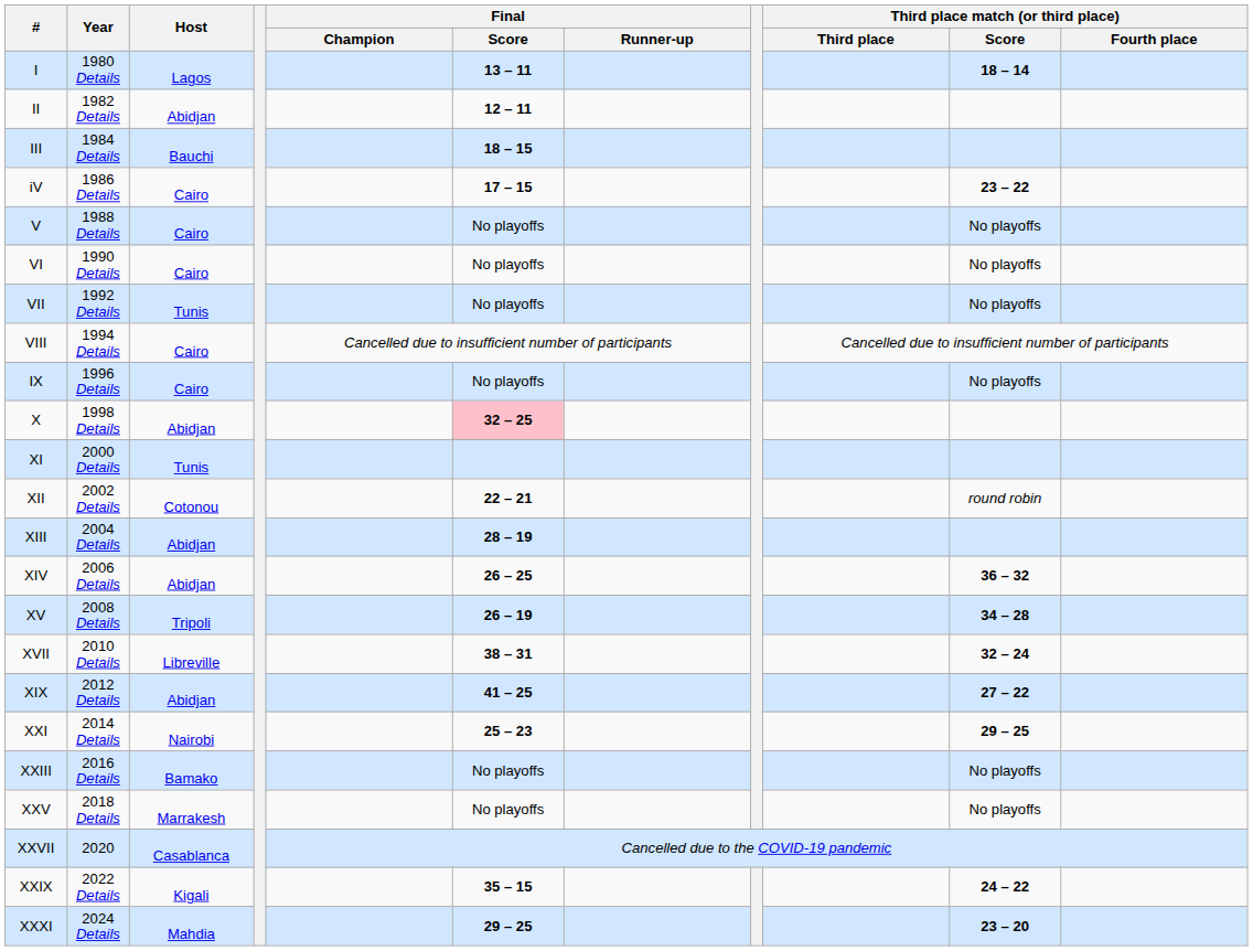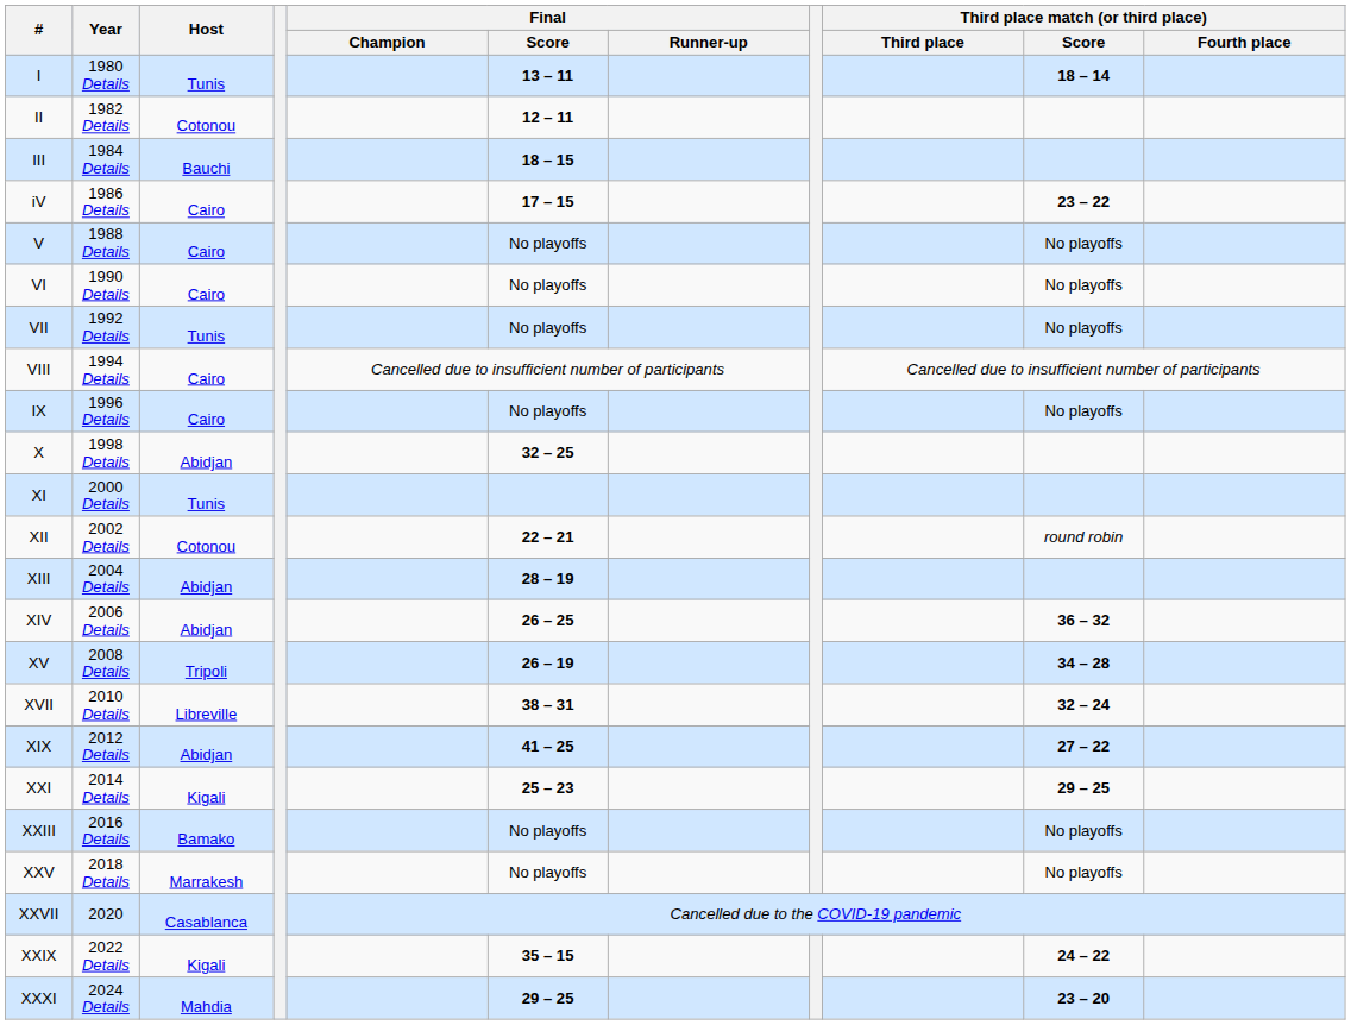 <table class="wikitable" style="font-size:90%; width: 98%; text-align: center;">
 <tr bgcolor=#C1D8FF>
 <th rowspan=2 width=5%>#</th>
 <th rowspan=2 width=5%>Year</th>
 <th rowspan=2 width=10%>Host</th>
 <th width=1% rowspan=25 bgcolor=ffffff></th>
 <th colspan=3>Final</th>
 <th width=1% rowspan=22 bgcolor=ffffff></th>
 <th colspan=3>Third place match (or third place)</th>
 </tr>
 <tr bgcolor=#EFEFEF>
 <th width=15%>Champion</th>
 <th width=9%>Score</th>
 <th width=15%>Runner-up</th>
 <th width=15%>Third place</th>
 <th width=9%>Score</th>
 <th width=15%>Fourth place</th>
 </tr>
 <tr bgcolor=#D0E7FF>
 <td>I</td>
 <td>1980<br><em><a href='#'>Details</a></em></td>
-<td><br><a href='#'>Lagos</a></td>
+<td><br><a href='#'>Tunis</a></td>
 <td><strong></strong></td>
 <td><strong>13 – 11</strong></td>
 <td></td>
 <td></td>
 <td><strong>18 – 14</strong></td>
 <td></td>
 </tr>
 <tr>
 <td>II</td>
 <td>1982<br><em><a href='#'>Details</a></em></td>
-<td><br><a href='#'>Abidjan</a></td>
+<td><br><a href='#'>Cotonou</a></td>
 <td><strong></strong></td>
 <td><strong>12 – 11</strong></td>
 <td></td>
 <td></td>
 <td></td>
 <td></td>
 </tr>
 <tr bgcolor=#D0E7FF>
 <td>III</td>
 <td>1984<br><em><a href='#'>Details</a></em></td>
 <td><br><a href='#'>Bauchi</a></td>
 <td><strong></strong></td>
 <td><strong>18 – 15</strong></td>
 <td></td>
 <td></td>
 <td></td>
 <td></td>
 </tr>
 <tr>
 <td>iV</td>
 <td>1986<br><em><a href='#'>Details</a></em></td>
 <td><br><a href='#'>Cairo</a></td>
 <td><strong></strong></td>
 <td><strong>17 – 15</strong></td>
 <td></td>
 <td></td>
 <td><strong>23 – 22</strong></td>
 <td></td>
 </tr>
 <tr bgcolor=#D0E7FF>
 <td>V</td>
 <td>1988<br><em><a href='#'>Details</a></em></td>
 <td><br><a href='#'>Cairo</a></td>
 <td><strong></strong></td>
 <td><span>No playoffs</span></td>
 <td></td>
 <td></td>
 <td><span>No playoffs</span></td>
 <td></td>
 </tr>
 <tr>
 <td>VI</td>
 <td>1990<br><em><a href='#'>Details</a></em></td>
 <td><br><a href='#'>Cairo</a></td>
 <td><strong></strong></td>
 <td><span>No playoffs</span></td>
 <td></td>
 <td></td>
 <td><span>No playoffs</span></td>
 <td></td>
 </tr>
 <tr bgcolor=#D0E7FF>
 <td>VII</td>
 <td>1992<br><em><a href='#'>Details</a></em></td>
 <td><br><a href='#'>Tunis</a></td>
 <td><strong></strong></td>
 <td><span>No playoffs</span></td>
 <td></td>
 <td></td>
 <td><span>No playoffs</span></td>
 <td></td>
 </tr>
 <tr>
 <td>VIII</td>
 <td>1994<br><em><a href='#'>Details</a></em></td>
 <td><br><a href='#'>Cairo</a></td>
 <td colspan=3><em>Cancelled due to insufficient number of participants</em></td>
 <td colspan=3><em>Cancelled due to insufficient number of participants</em></td>
 </tr>
 <tr bgcolor=#D0E7FF>
 <td>IX</td>
 <td>1996<br><em><a href='#'>Details</a></em></td>
 <td><br><a href='#'>Cairo</a></td>
 <td><strong></strong></td>
 <td><span>No playoffs</span></td>
 <td></td>
 <td></td>
 <td><span>No playoffs</span></td>
 <td></td>
 </tr>
 <tr>
 <td>X</td>
 <td>1998<br><em><a href='#'>Details</a></em></td>
 <td><br><a href='#'>Abidjan</a></td>
 <td><strong></strong></td>
-<td style="background: pink;"><strong>32 – 25</strong></td>
+<td><strong>32 – 25</strong></td>
 <td></td>
 <td></td>
 <td></td>
 <td></td>
 </tr>
 <tr bgcolor=#D0E7FF>
 <td>XI</td>
 <td>2000<br><em><a href='#'>Details</a></em></td>
 <td><br><a href='#'>Tunis</a></td>
 <td><strong></strong></td>
 <td></td>
 <td></td>
 <td></td>
 <td></td>
 <td></td>
 </tr>
 <tr>
 <td>XII</td>
 <td>2002<br><em><a href='#'>Details</a></em></td>
 <td><br><a href='#'>Cotonou</a></td>
 <td><strong></strong></td>
 <td><strong>22 – 21</strong></td>
 <td></td>
 <td></td>
 <td><em>round robin</em></td>
 <td></td>
 </tr>
 <tr bgcolor=#D0E7FF>
 <td>XIII</td>
 <td>2004<br><em><a href='#'>Details</a></em></td>
 <td><br><a href='#'>Abidjan</a></td>
 <td><strong></strong></td>
 <td><strong>28 – 19</strong></td>
 <td></td>
 <td></td>
 <td></td>
 <td></td>
 </tr>
 <tr>
 <td>XIV</td>
 <td>2006<br><em><a href='#'>Details</a></em></td>
 <td><br><a href='#'>Abidjan</a></td>
 <td><strong></strong></td>
 <td><strong>26 – 25</strong></td>
 <td></td>
 <td></td>
 <td><strong>36 – 32</strong></td>
 <td></td>
 </tr>
 <tr bgcolor=#D0E7FF>
 <td>XV</td>
 <td>2008<br><em><a href='#'>Details</a></em></td>
 <td><br><a href='#'>Tripoli</a></td>
 <td><strong></strong></td>
 <td><strong>26 – 19</strong></td>
 <td></td>
 <td></td>
 <td><strong>34 – 28</strong></td>
 <td></td>
 </tr>
 <tr>
 <td>XVII</td>
 <td>2010<br><em><a href='#'>Details</a></em></td>
 <td><br><a href='#'>Libreville</a></td>
 <td><strong></strong></td>
 <td><strong>38 – 31</strong></td>
 <td></td>
 <td></td>
 <td><strong>32 – 24</strong></td>
 <td></td>
 </tr>
 <tr bgcolor=#D0E7FF>
 <td>XIX</td>
 <td>2012<br><em><a href='#'>Details</a></em></td>
 <td><br><a href='#'>Abidjan</a></td>
 <td><strong></strong></td>
 <td><strong>41 – 25</strong></td>
 <td></td>
 <td></td>
 <td><strong>27 – 22</strong></td>
 <td></td>
 </tr>
 <tr>
 <td>XXI</td>
 <td>2014<br><em><a href='#'>Details</a></em></td>
-<td><br><a href='#'>Nairobi</a></td>
+<td><br><a href='#'>Kigali</a></td>
 <td><strong></strong></td>
 <td><strong>25 – 23</strong></td>
 <td></td>
 <td></td>
 <td><strong>29 – 25</strong></td>
 <td></td>
 </tr>
 <tr bgcolor=#D0E7FF>
 <td>XXIII</td>
 <td>2016<br><em><a href='#'>Details</a></em></td>
 <td><br><a href='#'>Bamako</a></td>
 <td><strong></strong></td>
 <td><span>No playoffs</span></td>
 <td></td>
 <td></td>
 <td><span>No playoffs</span></td>
 <td></td>
 </tr>
 <tr>
 <td>XXV</td>
 <td>2018<br><em><a href='#'>Details</a></em></td>
 <td><br><a href='#'>Marrakesh</a></td>
 <td><strong></strong></td>
 <td><span>No playoffs</span></td>
 <td></td>
 <td></td>
 <td><span>No playoffs</span></td>
 <td></td>
 </tr>
 <tr bgcolor=#D0E7FF>
 <td>XXVII</td>
 <td>2020</td>
 <td><br><a href='#'>Casablanca</a></td>
 <td colspan=7><em>Cancelled due to the <a href='#'>COVID-19 pandemic</a></em></td>
 </tr>
 <tr>
 <td>XXIX</td>
 <td>2022<br><em><a href='#'>Details</a></em></td>
 <td><br><a href='#'>Kigali</a></td>
 <td><strong></strong></td>
 <td><strong>35 – 15</strong></td>
 <td></td>
 <th width=1% rowspan=2 bgcolor=ffffff></th>
 <td></td>
 <td><strong>24 – 22</strong></td>
 <td></td>
 </tr>
 <tr bgcolor=#D0E7FF>
 <td>XXXI</td>
 <td>2024<br><em><a href='#'>Details</a></em></td>
 <td><br><a href='#'>Mahdia</a></td>
 <td></td>
 <td><strong>29 – 25</strong></td>
 <td></td>
 <td></td>
 <td><strong>23 – 20</strong></td>
 <td></td>
 </tr>
 </table>
